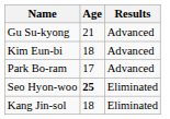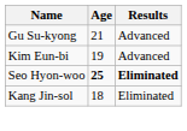 <table class="wikitable">
 <tr>
 <th>Name</th>
 <th>Age</th>
 <th>Results</th>
 </tr>
 <tr>
 <td>Gu Su-kyong</td>
 <td>21</td>
 <td>Advanced</td>
 </tr>
 <tr>
 <td>Kim Eun-bi</td>
-<td>18</td>
-<td>Advanced</td>
-</tr>
-<tr>
-<td>Park Bo-ram</td>
-<td>17</td>
+<td>19</td>
 <td>Advanced</td>
 </tr>
 <tr>
 <td>Seo Hyon-woo</td>
 <td><strong>25</strong></td>
-<td>Eliminated</td>
+<td><strong>Eliminated</strong></td>
 </tr>
 <tr>
 <td>Kang Jin-sol</td>
 <td>18</td>
 <td>Eliminated</td>
 </tr>
 </table>
